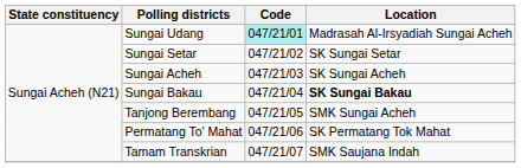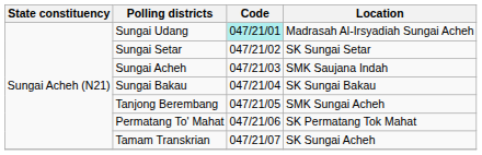 <table class="wikitable sortable mw-collapsible" style="white-space:nowrap;font-size:85%">
 <tr>
 <th>State constituency</th>
 <th>Polling districts</th>
 <th>Code</th>
 <th>Location</th>
 </tr>
 <tr>
 <td rowspan="7">Sungai Acheh (N21)</td>
 <td>Sungai Udang</td>
 <td style="background: paleturquoise;">047/21/01</td>
 <td>Madrasah Al-Irsyadiah Sungai Acheh</td>
 </tr>
 <tr>
 <td>Sungai Setar</td>
 <td>047/21/02</td>
 <td>SK Sungai Setar</td>
 </tr>
 <tr>
 <td>Sungai Acheh</td>
 <td>047/21/03</td>
-<td>SK Sungai Acheh</td>
+<td>SMK Saujana Indah</td>
 </tr>
 <tr>
 <td>Sungai Bakau</td>
 <td>047/21/04</td>
-<td><strong>SK Sungai Bakau</strong></td>
+<td>SK Sungai Bakau</td>
 </tr>
 <tr>
 <td>Tanjong Berembang</td>
 <td>047/21/05</td>
 <td>SMK Sungai Acheh</td>
 </tr>
 <tr>
 <td>Permatang To' Mahat</td>
 <td>047/21/06</td>
 <td>SK Permatang Tok Mahat</td>
 </tr>
 <tr>
 <td>Tamam Transkrian</td>
 <td>047/21/07</td>
-<td>SMK Saujana Indah</td>
+<td>SK Sungai Acheh</td>
 </tr>
 <tr>
 </tr>
 </table>
